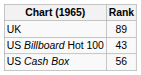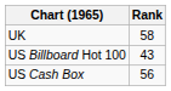 <table class="wikitable sortable">
 <tr>
 <th>Chart (1965)</th>
 <th style="text-align:center;">Rank</th>
 </tr>
 <tr>
 <td>UK</td>
-<td style="text-align:center;">89</td>
+<td style="text-align:center;">58</td>
 </tr>
 <tr>
 <td>US <em>Billboard</em> Hot 100</td>
 <td style="text-align:center;">43</td>
 </tr>
 <tr>
 <td>US <em>Cash Box</em></td>
 <td style="text-align:center;">56</td>
 </tr>
 </table>
